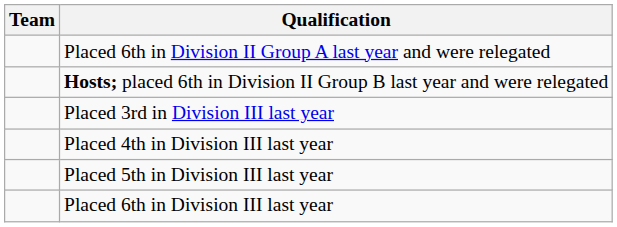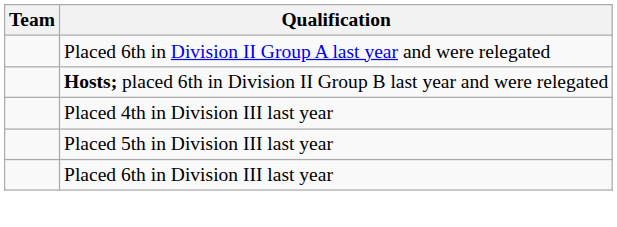 <table class="wikitable">
 <tr>
 <th>Team</th>
 <th>Qualification</th>
 </tr>
 <tr>
 <td></td>
 <td>Placed 6th in <a href='#'>Division II Group A last year</a> and were relegated</td>
 </tr>
 <tr>
 <td></td>
 <td><strong>Hosts;</strong> placed 6th in Division II Group B last year and were relegated</td>
 </tr>
 <tr>
 <td></td>
-<td>Placed 3rd in <a href='#'>Division III last year</a></td>
-</tr>
-<tr>
-<td></td>
 <td>Placed 4th in Division III last year</td>
 </tr>
 <tr>
 <td></td>
 <td>Placed 5th in Division III last year</td>
 </tr>
 <tr>
 <td></td>
 <td>Placed 6th in Division III last year</td>
 </tr>
 </table>
